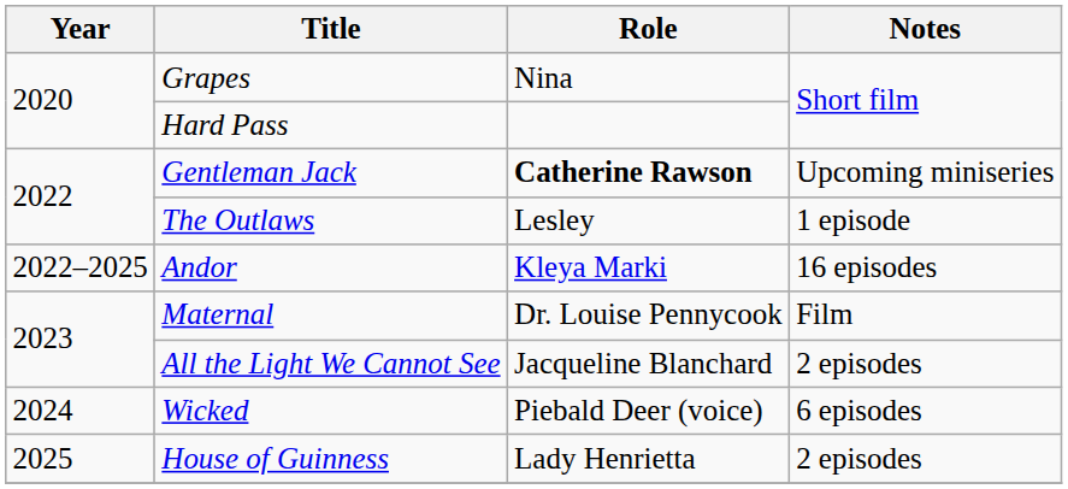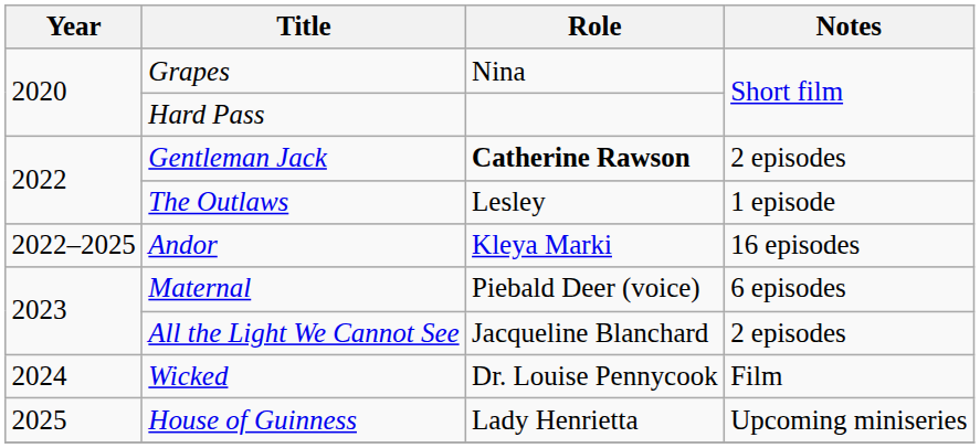 <table class="wikitable">
 <tr>
 <th>Year</th>
 <th>Title</th>
 <th>Role</th>
 <th>Notes</th>
 </tr>
 <tr>
 <td rowspan=2>2020</td>
 <td><em>Grapes</em></td>
 <td>Nina</td>
 <td rowspan=2><a href='#'>Short film</a></td>
 </tr>
 <tr>
 <td><em>Hard Pass</em></td>
 <td></td>
 </tr>
 <tr>
 <td rowspan=2>2022</td>
 <td><em><a href='#'>Gentleman Jack</a></em></td>
 <td><strong>Catherine Rawson</strong></td>
-<td>Upcoming miniseries</td>
+<td>2 episodes</td>
 </tr>
 <tr>
 <td><em><a href='#'>The Outlaws</a></em></td>
 <td>Lesley</td>
 <td>1 episode</td>
 </tr>
 <tr>
 <td>2022–2025</td>
 <td><em><a href='#'>Andor</a></em></td>
 <td><a href='#'>Kleya Marki</a></td>
 <td>16 episodes</td>
 </tr>
 <tr>
 <td rowspan=2>2023</td>
 <td><em><a href='#'>Maternal</a></em></td>
-<td>Dr. Louise Pennycook</td>
-<td>Film</td>
+<td>Piebald Deer (voice)</td>
+<td>6 episodes</td>
 </tr>
 <tr>
 <td><em><a href='#'>All the Light We Cannot See</a></em></td>
 <td>Jacqueline Blanchard</td>
 <td>2 episodes</td>
 </tr>
 <tr>
 <td>2024</td>
 <td><em><a href='#'>Wicked</a></em></td>
-<td>Piebald Deer (voice)</td>
-<td>6 episodes</td>
+<td>Dr. Louise Pennycook</td>
+<td>Film</td>
 </tr>
 <tr>
 <td>2025</td>
 <td><em><a href='#'>House of Guinness</a></em></td>
 <td>Lady Henrietta</td>
-<td>2 episodes</td>
+<td>Upcoming miniseries</td>
 </tr>
 <tr>
 </tr>
 </table>
